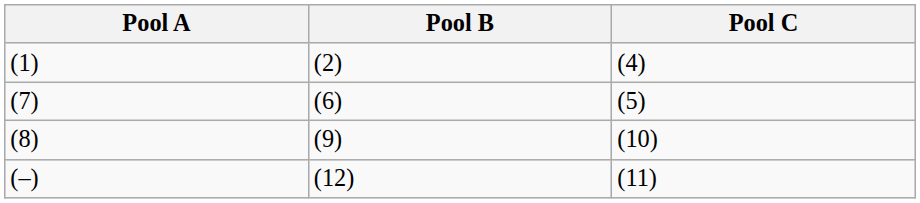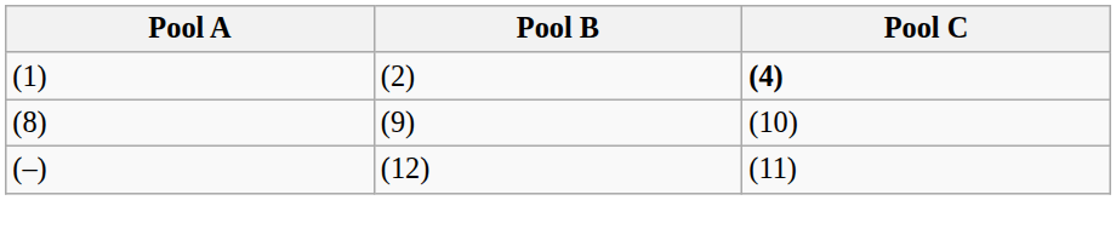 <table class="wikitable" width=600>
 <tr>
 <th width=33%>Pool A</th>
 <th width=33%>Pool B</th>
 <th width=33%>Pool C</th>
 </tr>
 <tr>
 <td> (1)</td>
 <td> (2)</td>
-<td> (4)</td>
-</tr>
-<tr>
-<td> (7)</td>
-<td> (6)</td>
-<td> (5)</td>
+<td><strong> (4)</strong></td>
 </tr>
 <tr>
 <td> (8)</td>
 <td> (9)</td>
 <td> (10)</td>
 </tr>
 <tr>
 <td> (–)</td>
 <td> (12)</td>
 <td> (11)</td>
 </tr>
 </table>
